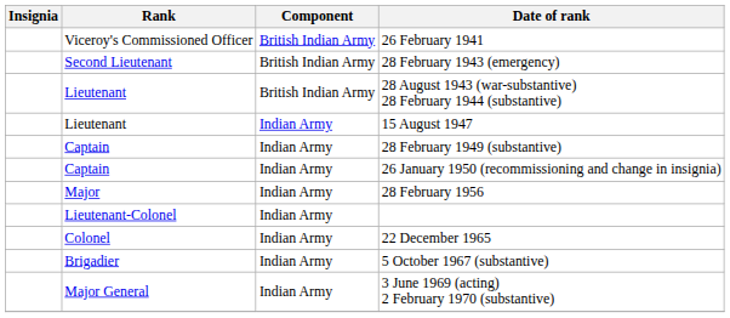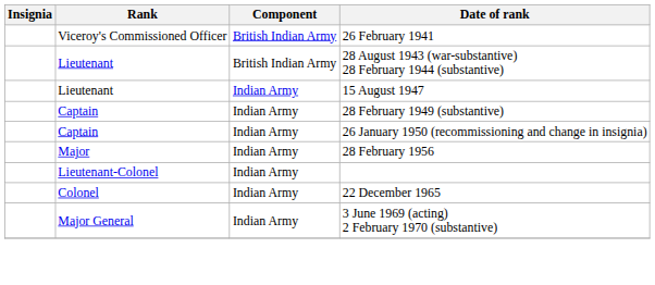 <table class="wikitable" style="background:white">
 <tr>
 <th>Insignia</th>
 <th>Rank</th>
 <th>Component</th>
 <th>Date of rank</th>
 </tr>
 <tr>
 <td align="center"></td>
 <td>Viceroy's Commissioned Officer</td>
 <td><a href='#'>British Indian Army</a></td>
 <td>26 February 1941</td>
-</tr>
-<tr>
-<td align="center"></td>
-<td><a href='#'>Second Lieutenant</a></td>
-<td>British Indian Army</td>
-<td>28 February 1943 (emergency)</td>
 </tr>
 <tr>
 <td align="center"></td>
 <td><a href='#'>Lieutenant</a></td>
 <td>British Indian Army</td>
 <td>28 August 1943 (war-substantive)<br>28 February 1944 (substantive)</td>
 </tr>
 <tr>
 <td align="center"></td>
 <td>Lieutenant</td>
 <td><a href='#'>Indian Army</a></td>
 <td>15 August 1947</td>
 </tr>
 <tr>
 <td align="center"></td>
 <td><a href='#'>Captain</a></td>
 <td>Indian Army</td>
 <td>28 February 1949 (substantive)</td>
 </tr>
 <tr>
 <td align="center"></td>
 <td><a href='#'>Captain</a></td>
 <td>Indian Army</td>
 <td>26 January 1950 (recommissioning and change in insignia)</td>
 </tr>
 <tr>
 <td align="center"></td>
 <td><a href='#'>Major</a></td>
 <td>Indian Army</td>
 <td>28 February 1956</td>
 </tr>
 <tr>
 <td align="center"></td>
 <td><a href='#'>Lieutenant-Colonel</a></td>
 <td>Indian Army</td>
 <td></td>
 </tr>
 <tr>
 <td align="center"></td>
 <td><a href='#'>Colonel</a></td>
 <td>Indian Army</td>
 <td>22 December 1965</td>
 </tr>
 <tr>
 <td align="center"></td>
-<td><a href='#'>Brigadier</a></td>
-<td>Indian Army</td>
-<td>5 October 1967 (substantive)</td>
-</tr>
-<tr>
-<td align="center"></td>
 <td><a href='#'>Major General</a></td>
 <td>Indian Army</td>
 <td>3 June 1969 (acting)<br>2 February 1970 (substantive)</td>
 </tr>
 <tr>
 </tr>
 </table>
